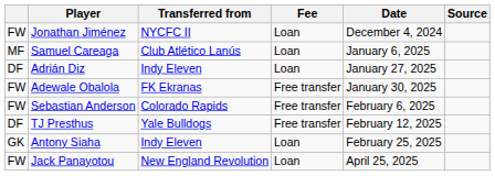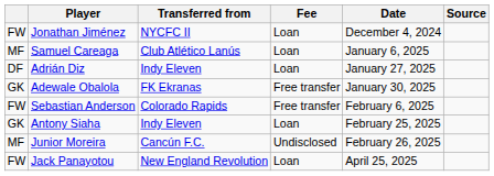 <table class="wikitable plainrowheaders sortable">
 <tr>
 <th align="center"></th>
 <th>Player</th>
 <th>Transferred from</th>
 <th>Fee</th>
 <th>Date</th>
 <th>Source</th>
 </tr>
 <tr>
 <td>FW</td>
 <td> <a href='#'>Jonathan Jiménez</a></td>
 <td><a href='#'>NYCFC II</a></td>
 <td>Loan</td>
 <td>December 4, 2024</td>
 <td></td>
 </tr>
 <tr>
 <td>MF</td>
 <td> <a href='#'>Samuel Careaga</a></td>
 <td> <a href='#'>Club Atlético Lanús</a></td>
 <td>Loan</td>
 <td>January 6, 2025</td>
 <td></td>
 </tr>
 <tr>
 <td>DF</td>
 <td> <a href='#'>Adrián Diz</a></td>
 <td><a href='#'>Indy Eleven</a></td>
 <td>Loan</td>
 <td>January 27, 2025</td>
 <td></td>
 </tr>
 <tr>
-<td>FW</td>
+<td>GK</td>
 <td> <a href='#'>Adewale Obalola</a></td>
 <td> <a href='#'>FK Ekranas</a></td>
 <td>Free transfer</td>
 <td>January 30, 2025</td>
 <td></td>
 </tr>
 <tr>
 <td>FW</td>
 <td> <a href='#'>Sebastian Anderson</a></td>
 <td><a href='#'>Colorado Rapids</a></td>
 <td>Free transfer</td>
 <td>February 6, 2025</td>
 <td></td>
 </tr>
 <tr>
-<td>DF</td>
-<td> <a href='#'>TJ Presthus</a></td>
-<td><a href='#'>Yale Bulldogs</a></td>
-<td>Free transfer</td>
-<td>February 12, 2025</td>
-<td></td>
-</tr>
-<tr>
 <td>GK</td>
 <td> <a href='#'>Antony Siaha</a></td>
 <td><a href='#'>Indy Eleven</a></td>
 <td>Loan</td>
 <td>February 25, 2025</td>
+<td></td>
+</tr>
+<tr>
+<td>MF</td>
+<td> <a href='#'>Junior Moreira</a></td>
+<td> <a href='#'>Cancún F.C.</a></td>
+<td>Undisclosed</td>
+<td>February 26, 2025</td>
 <td></td>
 </tr>
 <tr>
 <td>FW</td>
 <td> <a href='#'>Jack Panayotou</a></td>
 <td><a href='#'>New England Revolution</a></td>
 <td>Loan</td>
 <td>April 25, 2025</td>
 <td></td>
 </tr>
 </table>
